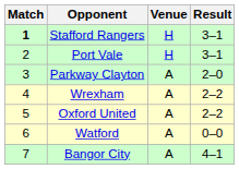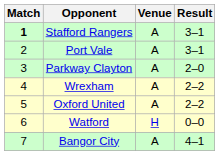 <table class="wikitable" style="font-size:100%; text-align:center">
 <tr>
 <th>Match</th>
 <th>Opponent</th>
 <th>Venue</th>
 <th>Result</th>
 </tr>
 <tr style="background: #CCFFCC;">
 <td align="center"><strong>1</strong></td>
 <td><a href='#'>Stafford Rangers</a></td>
-<td><a href='#'>H</a></td>
+<td>A</td>
 <td>3–1</td>
 </tr>
 <tr style="background: #CCFFCC;">
 <td align="center">2</td>
 <td><a href='#'>Port Vale</a></td>
-<td><a href='#'>H</a></td>
+<td>A</td>
 <td>3–1</td>
 </tr>
 <tr style="background: #CCFFCC;">
 <td align="center">3</td>
 <td><a href='#'>Parkway Clayton</a></td>
 <td>A</td>
 <td>2–0</td>
 </tr>
 <tr style="background: #FFFFCC;">
 <td align="center">4</td>
 <td><a href='#'>Wrexham</a></td>
 <td>A</td>
 <td>2–2</td>
 </tr>
 <tr style="background: #FFFFCC;">
 <td align="center">5</td>
 <td><a href='#'>Oxford United</a></td>
 <td>A</td>
 <td>2–2</td>
 </tr>
 <tr style="background: #FFFFCC;">
 <td align="center">6</td>
 <td><a href='#'>Watford</a></td>
-<td>A</td>
+<td><a href='#'>H</a></td>
 <td>0–0</td>
 </tr>
 <tr style="background: #CCFFCC;">
 <td align="center">7</td>
 <td><a href='#'>Bangor City</a></td>
 <td>A</td>
 <td>4–1</td>
 </tr>
 </table>
